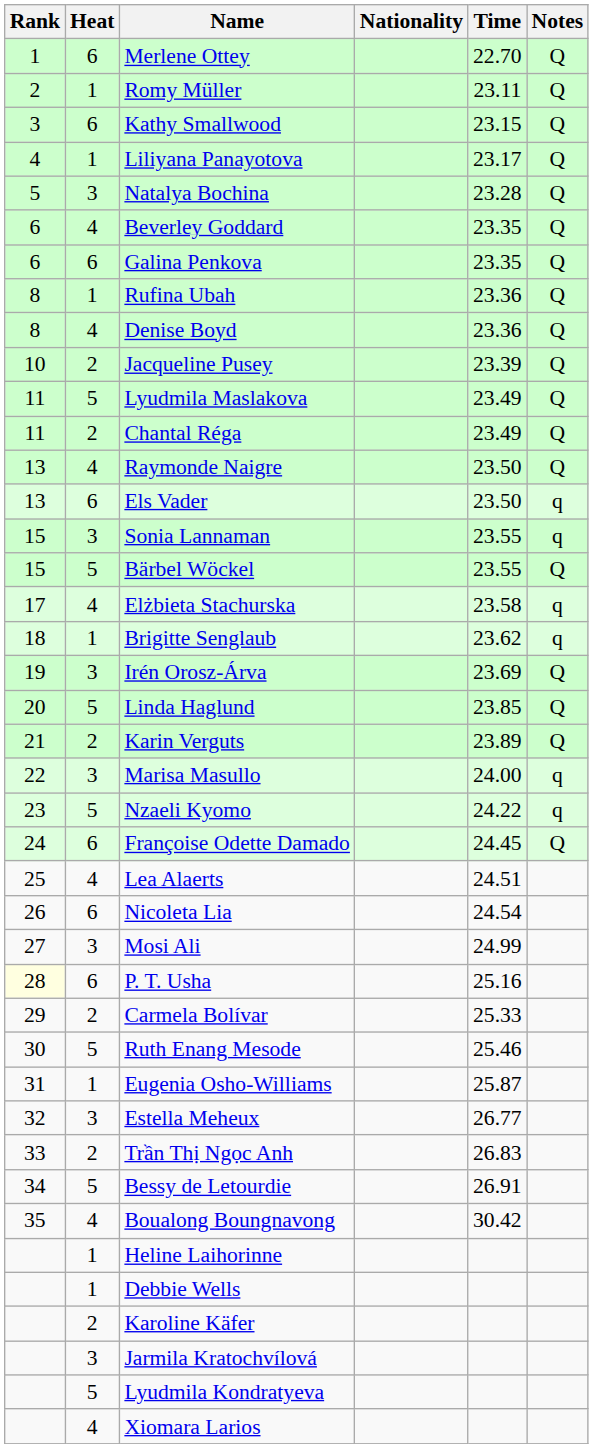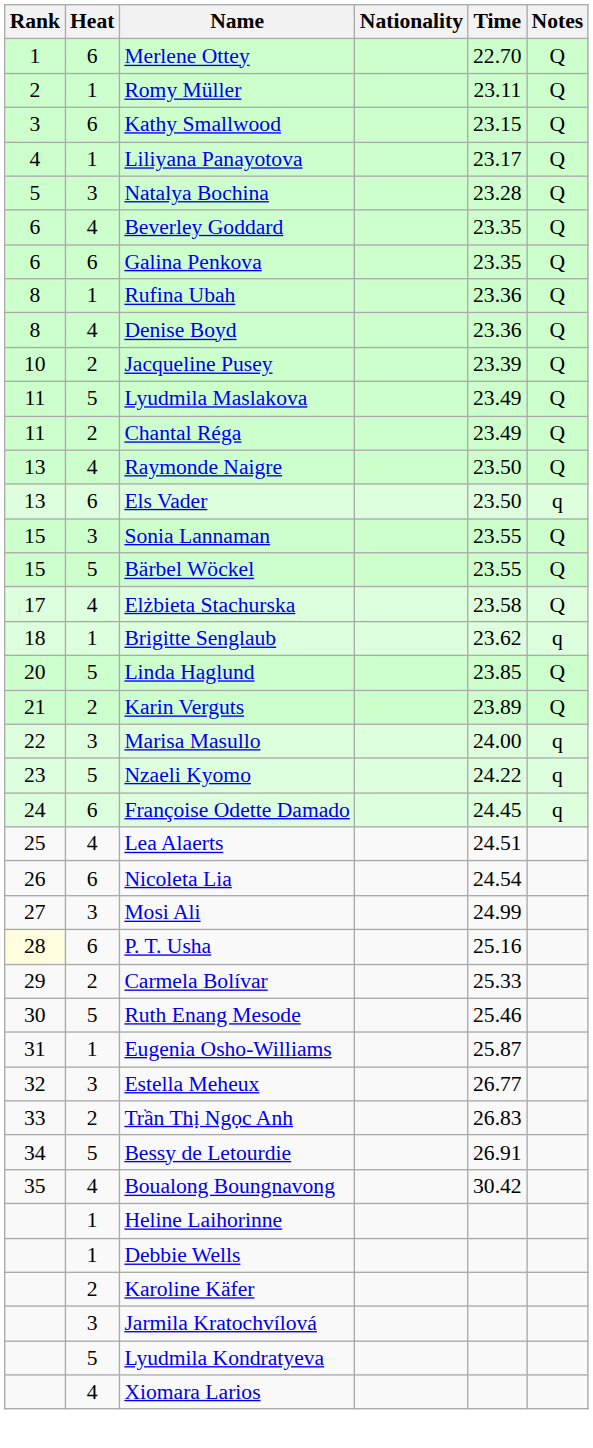 <table class="wikitable sortable" style="text-align:center">
 <tr>
 <th>Rank</th>
 <th>Heat</th>
 <th>Name</th>
 <th>Nationality</th>
 <th>Time</th>
 <th>Notes</th>
 </tr>
 <tr bgcolor=ccffcc>
 <td>1</td>
 <td>6</td>
 <td align=left><a href='#'>Merlene Ottey</a></td>
 <td align=left></td>
 <td>22.70</td>
 <td>Q</td>
 </tr>
 <tr bgcolor=ccffcc>
 <td>2</td>
 <td>1</td>
 <td align=left><a href='#'>Romy Müller</a></td>
 <td align=left></td>
 <td>23.11</td>
 <td>Q</td>
 </tr>
 <tr bgcolor=ccffcc>
 <td>3</td>
 <td>6</td>
 <td align=left><a href='#'>Kathy Smallwood</a></td>
 <td align=left></td>
 <td>23.15</td>
 <td>Q</td>
 </tr>
 <tr bgcolor=ccffcc>
 <td>4</td>
 <td>1</td>
 <td align=left><a href='#'>Liliyana Panayotova</a></td>
 <td align=left></td>
 <td>23.17</td>
 <td>Q</td>
 </tr>
 <tr bgcolor=ccffcc>
 <td>5</td>
 <td>3</td>
 <td align=left><a href='#'>Natalya Bochina</a></td>
 <td align=left></td>
 <td>23.28</td>
 <td>Q</td>
 </tr>
 <tr bgcolor=ccffcc>
 <td>6</td>
 <td>4</td>
 <td align=left><a href='#'>Beverley Goddard</a></td>
 <td align=left></td>
 <td>23.35</td>
 <td>Q</td>
 </tr>
 <tr bgcolor=ccffcc>
 <td>6</td>
 <td>6</td>
 <td align=left><a href='#'>Galina Penkova</a></td>
 <td align=left></td>
 <td>23.35</td>
 <td>Q</td>
 </tr>
 <tr bgcolor=ccffcc>
 <td>8</td>
 <td>1</td>
 <td align=left><a href='#'>Rufina Ubah</a></td>
 <td align=left></td>
 <td>23.36</td>
 <td>Q</td>
 </tr>
 <tr bgcolor=ccffcc>
 <td>8</td>
 <td>4</td>
 <td align=left><a href='#'>Denise Boyd</a></td>
 <td align=left></td>
 <td>23.36</td>
 <td>Q</td>
 </tr>
 <tr bgcolor=ccffcc>
 <td>10</td>
 <td>2</td>
 <td align=left><a href='#'>Jacqueline Pusey</a></td>
 <td align=left></td>
 <td>23.39</td>
 <td>Q</td>
 </tr>
 <tr bgcolor=ccffcc>
 <td>11</td>
 <td>5</td>
 <td align=left><a href='#'>Lyudmila Maslakova</a></td>
 <td align=left></td>
 <td>23.49</td>
 <td>Q</td>
 </tr>
 <tr bgcolor=ccffcc>
 <td>11</td>
 <td>2</td>
 <td align=left><a href='#'>Chantal Réga</a></td>
 <td align=left></td>
 <td>23.49</td>
 <td>Q</td>
 </tr>
 <tr bgcolor=ccffcc>
 <td>13</td>
 <td>4</td>
 <td align=left><a href='#'>Raymonde Naigre</a></td>
 <td align=left></td>
 <td>23.50</td>
 <td>Q</td>
 </tr>
 <tr bgcolor=ddffdd>
 <td>13</td>
 <td>6</td>
 <td align=left><a href='#'>Els Vader</a></td>
 <td align=left></td>
 <td>23.50</td>
 <td>q</td>
 </tr>
 <tr bgcolor=ccffcc>
 <td>15</td>
 <td>3</td>
 <td align=left><a href='#'>Sonia Lannaman</a></td>
 <td align=left></td>
 <td>23.55</td>
-<td>q</td>
+<td>Q</td>
 </tr>
 <tr bgcolor=ccffcc>
 <td>15</td>
 <td>5</td>
 <td align=left><a href='#'>Bärbel Wöckel</a></td>
 <td align=left></td>
 <td>23.55</td>
 <td>Q</td>
 </tr>
 <tr bgcolor=ddffdd>
 <td>17</td>
 <td>4</td>
 <td align=left><a href='#'>Elżbieta Stachurska</a></td>
 <td align=left></td>
 <td>23.58</td>
-<td>q</td>
+<td>Q</td>
 </tr>
 <tr bgcolor=ddffdd>
 <td>18</td>
 <td>1</td>
 <td align=left><a href='#'>Brigitte Senglaub</a></td>
 <td align=left></td>
 <td>23.62</td>
 <td>q</td>
-</tr>
-<tr bgcolor=ccffcc>
-<td>19</td>
-<td>3</td>
-<td align=left><a href='#'>Irén Orosz-Árva</a></td>
-<td align=left></td>
-<td>23.69</td>
-<td>Q</td>
 </tr>
 <tr bgcolor=ccffcc>
 <td>20</td>
 <td>5</td>
 <td align=left><a href='#'>Linda Haglund</a></td>
 <td align=left></td>
 <td>23.85</td>
 <td>Q</td>
 </tr>
 <tr bgcolor=ccffcc>
 <td>21</td>
 <td>2</td>
 <td align=left><a href='#'>Karin Verguts</a></td>
 <td align=left></td>
 <td>23.89</td>
 <td>Q</td>
 </tr>
 <tr bgcolor=ddffdd>
 <td>22</td>
 <td>3</td>
 <td align=left><a href='#'>Marisa Masullo</a></td>
 <td align=left></td>
 <td>24.00</td>
 <td>q</td>
 </tr>
 <tr bgcolor=ddffdd>
 <td>23</td>
 <td>5</td>
 <td align=left><a href='#'>Nzaeli Kyomo</a></td>
 <td align=left></td>
 <td>24.22</td>
 <td>q</td>
 </tr>
 <tr bgcolor=ddffdd>
 <td>24</td>
 <td>6</td>
 <td align=left><a href='#'>Françoise Odette Damado</a></td>
 <td align=left></td>
 <td>24.45</td>
-<td>Q</td>
+<td>q</td>
 </tr>
 <tr>
 <td>25</td>
 <td>4</td>
 <td align=left><a href='#'>Lea Alaerts</a></td>
 <td align=left></td>
 <td>24.51</td>
 <td></td>
 </tr>
 <tr>
 <td>26</td>
 <td>6</td>
 <td align=left><a href='#'>Nicoleta Lia</a></td>
 <td align=left></td>
 <td>24.54</td>
 <td></td>
 </tr>
 <tr>
 <td>27</td>
 <td>3</td>
 <td align=left><a href='#'>Mosi Ali</a></td>
 <td align=left></td>
 <td>24.99</td>
 <td></td>
 </tr>
 <tr>
 <td style="background: lightyellow;">28</td>
 <td>6</td>
 <td align=left><a href='#'>P. T. Usha</a></td>
 <td align=left></td>
 <td>25.16</td>
 <td></td>
 </tr>
 <tr>
 <td>29</td>
 <td>2</td>
 <td align=left><a href='#'>Carmela Bolívar</a></td>
 <td align=left></td>
 <td>25.33</td>
 <td></td>
 </tr>
 <tr>
 <td>30</td>
 <td>5</td>
 <td align=left><a href='#'>Ruth Enang Mesode</a></td>
 <td align=left></td>
 <td>25.46</td>
 <td></td>
 </tr>
 <tr>
 <td>31</td>
 <td>1</td>
 <td align=left><a href='#'>Eugenia Osho-Williams</a></td>
 <td align=left></td>
 <td>25.87</td>
 <td></td>
 </tr>
 <tr>
 <td>32</td>
 <td>3</td>
 <td align=left><a href='#'>Estella Meheux</a></td>
 <td align=left></td>
 <td>26.77</td>
 <td></td>
 </tr>
 <tr>
 <td>33</td>
 <td>2</td>
 <td align=left><a href='#'>Trần Thị Ngọc Anh</a></td>
 <td align=left></td>
 <td>26.83</td>
 <td></td>
 </tr>
 <tr>
 <td>34</td>
 <td>5</td>
 <td align=left><a href='#'>Bessy de Letourdie</a></td>
 <td align=left></td>
 <td>26.91</td>
 <td></td>
 </tr>
 <tr>
 <td>35</td>
 <td>4</td>
 <td align=left><a href='#'>Boualong Boungnavong</a></td>
 <td align=left></td>
 <td>30.42</td>
 <td></td>
 </tr>
 <tr>
 <td></td>
 <td>1</td>
 <td align=left><a href='#'>Heline Laihorinne</a></td>
 <td align=left></td>
 <td></td>
 <td></td>
 </tr>
 <tr>
 <td></td>
 <td>1</td>
 <td align=left><a href='#'>Debbie Wells</a></td>
 <td align=left></td>
 <td></td>
 <td></td>
 </tr>
 <tr>
 <td></td>
 <td>2</td>
 <td align=left><a href='#'>Karoline Käfer</a></td>
 <td align=left></td>
 <td></td>
 <td></td>
 </tr>
 <tr>
 <td></td>
 <td>3</td>
 <td align=left><a href='#'>Jarmila Kratochvílová</a></td>
 <td align=left></td>
 <td></td>
 <td></td>
 </tr>
 <tr>
 <td></td>
 <td>5</td>
 <td align=left><a href='#'>Lyudmila Kondratyeva</a></td>
 <td align=left></td>
 <td></td>
 <td></td>
 </tr>
 <tr>
 <td></td>
 <td>4</td>
 <td align=left><a href='#'>Xiomara Larios</a></td>
 <td align=left></td>
 <td></td>
 <td></td>
 </tr>
 </table>
